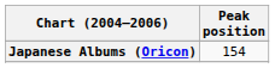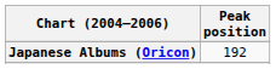 <table class="wikitable sortable plainrowheaders">
 <tr>
 <th>Chart (2004–2006)</th>
 <th>Peak<br>position</th>
 </tr>
 <tr>
 </tr>
 <tr>
 </tr>
 <tr>
 </tr>
 <tr>
 </tr>
 <tr>
 </tr>
 <tr>
 </tr>
 <tr>
 </tr>
 <tr>
 <th scope="row">Japanese Albums (<a href='#'>Oricon</a>)</th>
-<td style="text-align:center;">154</td>
+<td style="text-align:center;">192</td>
 </tr>
 <tr>
 </tr>
 <tr>
 </tr>
 <tr>
 </tr>
 <tr>
 </tr>
 <tr>
 </tr>
 </table>
